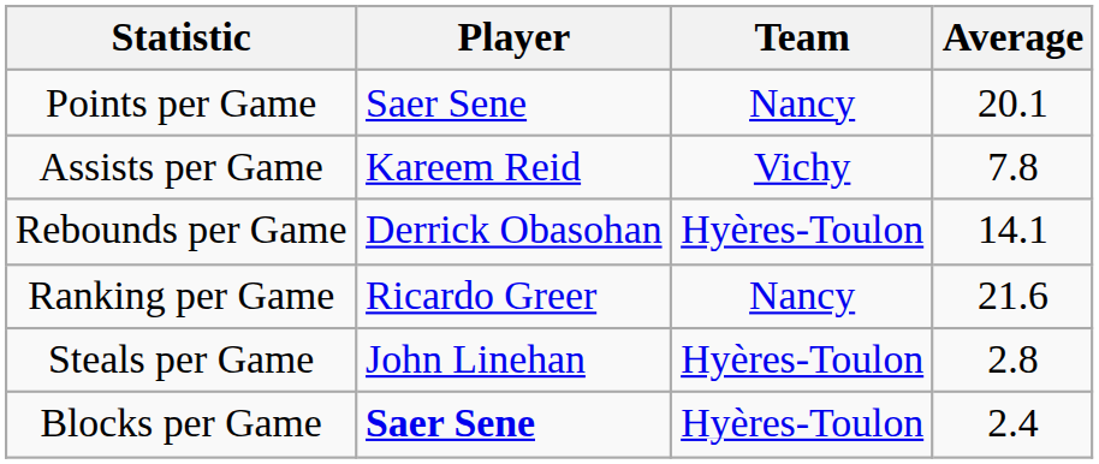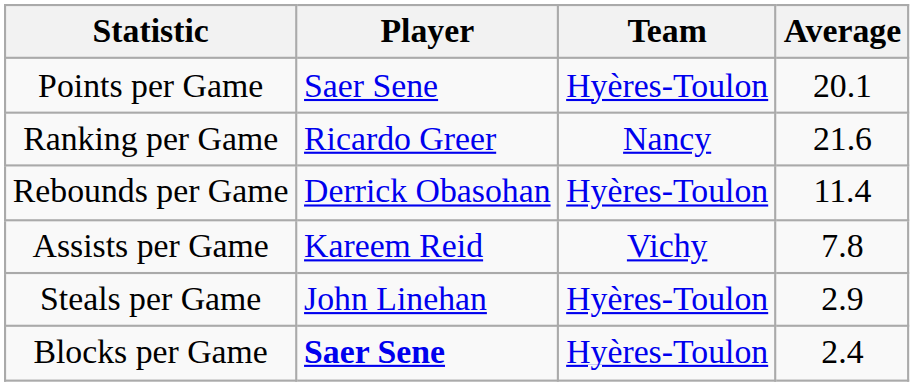 <table class="wikitable sortable" style="text-align: center;">
 <tr>
 <th align="center">Statistic</th>
 <th align="center">Player</th>
 <th align="center">Team</th>
 <th align="center">Average</th>
 </tr>
 <tr>
 <td>Points per Game </td>
 <td align="left"> <a href='#'>Saer Sene</a></td>
+<td><a href='#'>Hyères-Toulon</a></td>
+<td>20.1</td>
+</tr>
+<tr>
+<td>Ranking per Game </td>
+<td align="left"> <a href='#'>Ricardo Greer</a></td>
 <td><a href='#'>Nancy</a></td>
-<td>20.1</td>
+<td>21.6</td>
+</tr>
+<tr>
+<td>Rebounds per Game </td>
+<td align="left"> <a href='#'>Derrick Obasohan</a></td>
+<td><a href='#'>Hyères-Toulon</a></td>
+<td>11.4</td>
 </tr>
 <tr>
 <td>Assists per Game </td>
 <td align="left"> <a href='#'>Kareem Reid</a></td>
 <td><a href='#'>Vichy</a></td>
 <td>7.8</td>
 </tr>
 <tr>
-<td>Rebounds per Game </td>
-<td align="left"> <a href='#'>Derrick Obasohan</a></td>
-<td><a href='#'>Hyères-Toulon</a></td>
-<td>14.1</td>
-</tr>
-<tr>
-<td>Ranking per Game </td>
-<td align="left"> <a href='#'>Ricardo Greer</a></td>
-<td><a href='#'>Nancy</a></td>
-<td>21.6</td>
-</tr>
-<tr>
 <td>Steals per Game </td>
 <td align="left"> <a href='#'>John Linehan</a></td>
 <td><a href='#'>Hyères-Toulon</a></td>
-<td>2.8</td>
+<td>2.9</td>
 </tr>
 <tr>
 <td>Blocks per Game </td>
 <td align="left"><strong> <a href='#'>Saer Sene</a></strong></td>
 <td><a href='#'>Hyères-Toulon</a></td>
 <td>2.4</td>
 </tr>
 </table>
